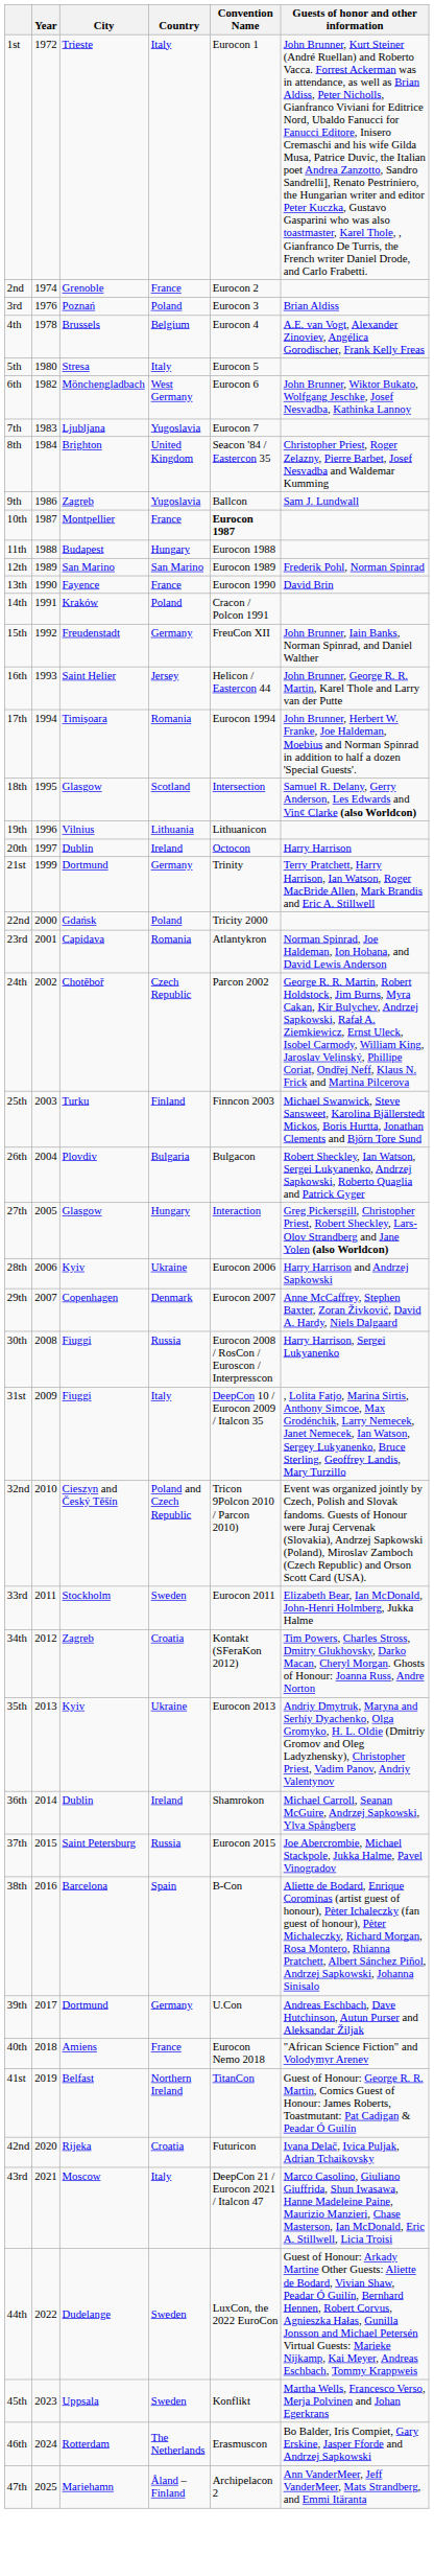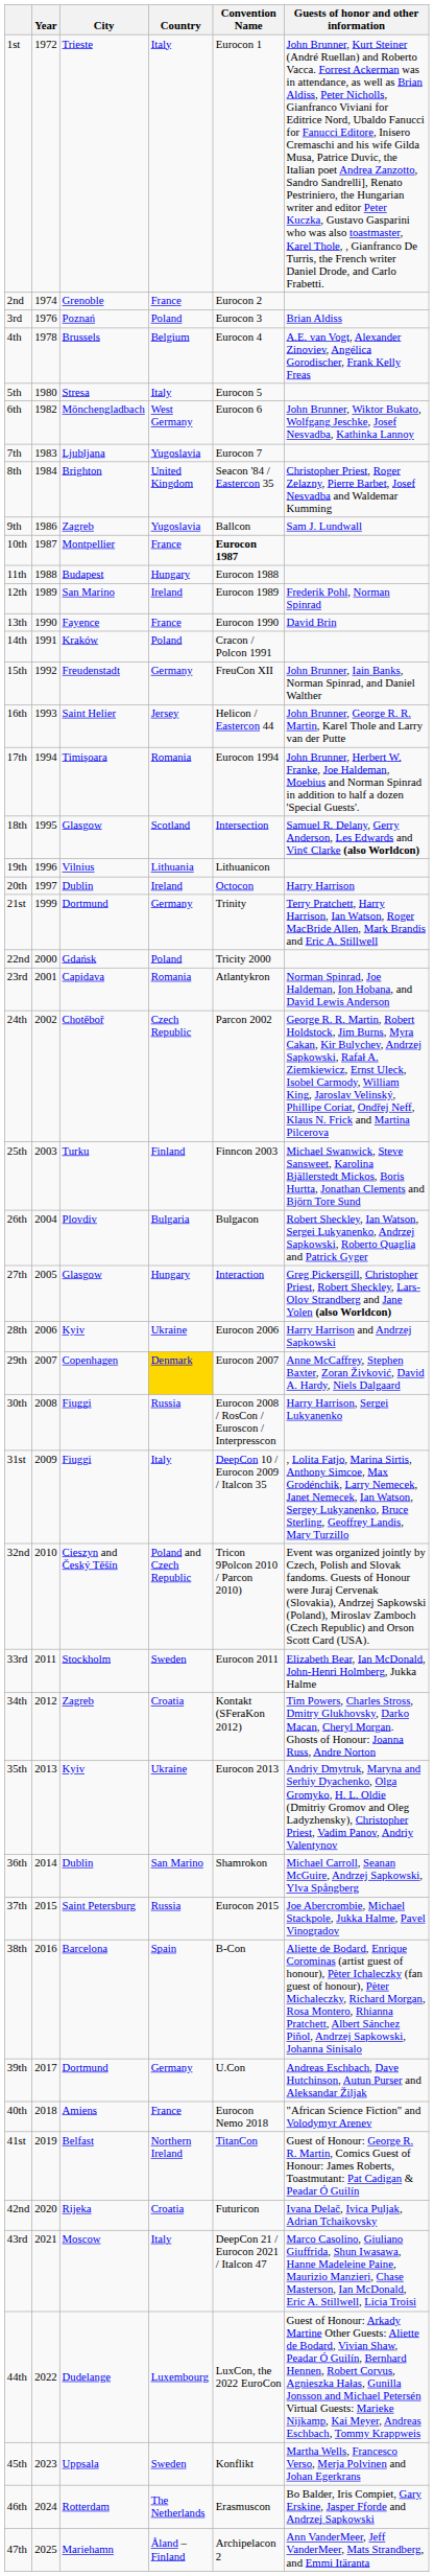 <table class="wikitable sortable">
 <tr style="vertical-align:bottom;">
 <th></th>
 <th>Year</th>
 <th>City</th>
 <th>Country</th>
 <th>Convention Name</th>
 <th>Guests of honor and other information</th>
 </tr>
 <tr valign="top">
 <td>1st</td>
 <td>1972</td>
 <td><a href='#'>Trieste</a></td>
 <td> <a href='#'>Italy</a></td>
 <td>Eurocon 1</td>
 <td><a href='#'>John Brunner</a>, <a href='#'>Kurt Steiner</a> (André Ruellan) and Roberto Vacca. <a href='#'>Forrest Ackerman</a> was in attendance, as well as <a href='#'>Brian Aldiss</a>, <a href='#'>Peter Nicholls</a>, Gianfranco Viviani for Editrice Nord, Ubaldo Fanucci for <a href='#'>Fanucci Editore</a>, Inisero Cremaschi and his wife Gilda Musa, Patrice Duvic, the Italian poet <a href='#'>Andrea Zanzotto</a>, Sandro Sandrelli], Renato Pestriniero, the Hungarian writer and editor <a href='#'>Peter Kuczka</a>, Gustavo Gasparini who was also <a href='#'>toastmaster</a>, <a href='#'>Karel Thole</a>, , Gianfranco De Turris, the French writer Daniel Drode, and Carlo Frabetti.</td>
 </tr>
 <tr valign="top">
 <td>2nd</td>
 <td>1974</td>
 <td><a href='#'>Grenoble</a></td>
 <td> <a href='#'>France</a></td>
 <td>Eurocon 2</td>
 <td></td>
 </tr>
 <tr valign="top">
 <td>3rd</td>
 <td>1976</td>
 <td><a href='#'>Poznań</a></td>
 <td> <a href='#'>Poland</a></td>
 <td>Eurocon 3</td>
 <td><a href='#'>Brian Aldiss</a></td>
 </tr>
 <tr valign="top">
 <td>4th</td>
 <td>1978</td>
 <td><a href='#'>Brussels</a></td>
 <td> <a href='#'>Belgium</a></td>
 <td>Eurocon 4</td>
 <td><a href='#'>A.E. van Vogt</a>, <a href='#'>Alexander Zinoviev</a>, <a href='#'>Angélica Gorodischer</a>, <a href='#'>Frank Kelly Freas</a></td>
 </tr>
 <tr valign="top">
 <td>5th</td>
 <td>1980</td>
 <td><a href='#'>Stresa</a></td>
 <td> <a href='#'>Italy</a></td>
 <td>Eurocon 5</td>
 <td></td>
 </tr>
 <tr valign="top">
 <td>6th</td>
 <td>1982</td>
 <td><a href='#'>Mönchengladbach</a></td>
 <td> <a href='#'>West Germany</a></td>
 <td>Eurocon 6</td>
 <td><a href='#'>John Brunner</a>, <a href='#'>Wiktor Bukato</a>, <a href='#'>Wolfgang Jeschke</a>, <a href='#'>Josef Nesvadba</a>, <a href='#'>Kathinka Lannoy</a></td>
 </tr>
 <tr valign="top">
 <td>7th</td>
 <td>1983</td>
 <td><a href='#'>Ljubljana</a></td>
 <td> <a href='#'>Yugoslavia</a></td>
 <td>Eurocon 7</td>
 <td></td>
 </tr>
 <tr valign="top">
 <td>8th</td>
 <td>1984</td>
 <td><a href='#'>Brighton</a></td>
 <td> <a href='#'>United Kingdom</a></td>
 <td>Seacon '84 / <a href='#'>Eastercon</a> 35</td>
 <td><a href='#'>Christopher Priest</a>, <a href='#'>Roger Zelazny</a>, <a href='#'>Pierre Barbet</a>, <a href='#'>Josef Nesvadba</a> and Waldemar Kumming</td>
 </tr>
 <tr valign="top">
 <td>9th</td>
 <td>1986</td>
 <td><a href='#'>Zagreb</a></td>
 <td> <a href='#'>Yugoslavia</a></td>
 <td>Ballcon</td>
 <td><a href='#'>Sam J. Lundwall</a></td>
 </tr>
 <tr valign="top">
 <td>10th</td>
 <td>1987</td>
 <td><a href='#'>Montpellier</a></td>
 <td> <a href='#'>France</a></td>
 <td><strong>Eurocon 1987</strong></td>
 <td></td>
 </tr>
 <tr valign="top">
 <td>11th</td>
 <td>1988</td>
 <td><a href='#'>Budapest</a></td>
 <td> <a href='#'>Hungary</a></td>
 <td>Eurocon 1988</td>
 <td></td>
 </tr>
 <tr valign="top">
 <td>12th</td>
 <td>1989</td>
 <td><a href='#'>San Marino</a></td>
-<td> <a href='#'>San Marino</a></td>
+<td> <a href='#'>Ireland</a></td>
 <td>Eurocon 1989</td>
 <td><a href='#'>Frederik Pohl</a>, <a href='#'>Norman Spinrad</a></td>
 </tr>
 <tr valign="top">
 <td>13th</td>
 <td>1990</td>
 <td><a href='#'>Fayence</a></td>
 <td> <a href='#'>France</a></td>
 <td>Eurocon 1990</td>
 <td><a href='#'>David Brin</a></td>
 </tr>
 <tr valign="top">
 <td>14th</td>
 <td>1991</td>
 <td><a href='#'>Kraków</a></td>
 <td> <a href='#'>Poland</a></td>
 <td>Cracon / Polcon 1991</td>
 <td></td>
 </tr>
 <tr valign="top">
 <td>15th</td>
 <td>1992</td>
 <td><a href='#'>Freudenstadt</a></td>
 <td> <a href='#'>Germany</a></td>
 <td>FreuCon XII</td>
 <td><a href='#'>John Brunner</a>, <a href='#'>Iain Banks</a>, Norman Spinrad, and Daniel Walther</td>
 </tr>
 <tr valign="top">
 <td>16th</td>
 <td>1993</td>
 <td><a href='#'>Saint Helier</a></td>
 <td> <a href='#'>Jersey</a></td>
 <td>Helicon / <a href='#'>Eastercon</a> 44</td>
 <td><a href='#'>John Brunner</a>, <a href='#'>George R. R. Martin</a>, Karel Thole and Larry van der Putte</td>
 </tr>
 <tr valign="top">
 <td>17th</td>
 <td>1994</td>
 <td><a href='#'>Timișoara</a></td>
 <td> <a href='#'>Romania</a></td>
 <td>Eurocon 1994</td>
 <td><a href='#'>John Brunner</a>, <a href='#'>Herbert W. Franke</a>, <a href='#'>Joe Haldeman</a>, <a href='#'>Moebius</a> and Norman Spinrad in addition to half a dozen 'Special Guests'.</td>
 </tr>
 <tr valign="top">
 <td>18th</td>
 <td>1995</td>
 <td><a href='#'>Glasgow</a></td>
 <td> <a href='#'>Scotland</a></td>
 <td><a href='#'>Intersection</a></td>
 <td><a href='#'>Samuel R. Delany</a>, <a href='#'>Gerry Anderson</a>, <a href='#'>Les Edwards</a> and <a href='#'>Vin¢ Clarke</a> <strong>(also Worldcon)</strong></td>
 </tr>
 <tr valign="top">
 <td>19th</td>
 <td>1996</td>
 <td><a href='#'>Vilnius</a></td>
 <td> <a href='#'>Lithuania</a></td>
 <td>Lithuanicon</td>
 <td></td>
 </tr>
 <tr valign="top">
 <td>20th</td>
 <td>1997</td>
 <td><a href='#'>Dublin</a></td>
 <td> <a href='#'>Ireland</a></td>
 <td><a href='#'>Octocon</a></td>
 <td><a href='#'>Harry Harrison</a></td>
 </tr>
 <tr valign="top">
 <td>21st</td>
 <td>1999</td>
 <td><a href='#'>Dortmund</a></td>
 <td> <a href='#'>Germany</a></td>
 <td>Trinity</td>
 <td><a href='#'>Terry Pratchett</a>, <a href='#'>Harry Harrison</a>, <a href='#'>Ian Watson</a>, <a href='#'>Roger MacBride Allen</a>, <a href='#'>Mark Brandis</a> and <a href='#'>Eric A. Stillwell</a></td>
 </tr>
 <tr valign="top">
 <td>22nd</td>
 <td>2000</td>
 <td><a href='#'>Gdańsk</a></td>
 <td> <a href='#'>Poland</a></td>
 <td>Tricity 2000</td>
 <td></td>
 </tr>
 <tr valign="top">
 <td>23rd</td>
 <td>2001</td>
 <td><a href='#'>Capidava</a></td>
 <td> <a href='#'>Romania</a></td>
 <td>Atlantykron</td>
 <td><a href='#'>Norman Spinrad</a>, <a href='#'>Joe Haldeman</a>, <a href='#'>Ion Hobana</a>, and <a href='#'>David Lewis Anderson</a></td>
 </tr>
 <tr valign="top">
 <td>24th</td>
 <td>2002</td>
 <td><a href='#'>Chotěboř</a></td>
 <td> <a href='#'>Czech Republic</a></td>
 <td>Parcon 2002</td>
 <td><a href='#'>George R. R. Martin</a>, <a href='#'>Robert Holdstock</a>, <a href='#'>Jim Burns</a>, <a href='#'>Myra Cakan</a>, <a href='#'>Kir Bulychev</a>, <a href='#'>Andrzej Sapkowski</a>, <a href='#'>Rafał A. Ziemkiewicz</a>, <a href='#'>Ernst Uleck</a>, <a href='#'>Isobel Carmody</a>, <a href='#'>William King</a>, <a href='#'>Jaroslav Velinský</a>, <a href='#'>Phillipe Coriat</a>, <a href='#'>Ondřej Neff</a>, <a href='#'>Klaus N. Frick</a> and <a href='#'>Martina Pilcerova</a></td>
 </tr>
 <tr valign="top">
 <td>25th</td>
 <td>2003</td>
 <td><a href='#'>Turku</a></td>
 <td> <a href='#'>Finland</a></td>
 <td>Finncon 2003</td>
 <td><a href='#'>Michael Swanwick</a>, <a href='#'>Steve Sansweet</a>, <a href='#'>Karolina Bjällerstedt Mickos</a>, <a href='#'>Boris Hurtta</a>, <a href='#'>Jonathan Clements</a> and <a href='#'>Björn Tore Sund</a></td>
 </tr>
 <tr valign="top">
 <td>26th</td>
 <td>2004</td>
 <td><a href='#'>Plovdiv</a></td>
 <td> <a href='#'>Bulgaria</a></td>
 <td>Bulgacon</td>
 <td><a href='#'>Robert Sheckley</a>, <a href='#'>Ian Watson</a>, <a href='#'>Sergei Lukyanenko</a>, <a href='#'>Andrzej Sapkowski</a>, <a href='#'>Roberto Quaglia</a> and <a href='#'>Patrick Gyger</a></td>
 </tr>
 <tr valign="top">
 <td>27th</td>
 <td>2005</td>
 <td><a href='#'>Glasgow</a></td>
 <td> <a href='#'>Hungary</a></td>
 <td><a href='#'>Interaction</a></td>
 <td><a href='#'>Greg Pickersgill</a>, <a href='#'>Christopher Priest</a>, <a href='#'>Robert Sheckley</a>, <a href='#'>Lars-Olov Strandberg</a> and <a href='#'>Jane Yolen</a> <strong>(also Worldcon)</strong></td>
 </tr>
 <tr valign="top">
 <td>28th</td>
 <td>2006</td>
 <td><a href='#'>Kyiv</a></td>
 <td> <a href='#'>Ukraine</a></td>
 <td>Eurocon 2006</td>
 <td><a href='#'>Harry Harrison</a> and <a href='#'>Andrzej Sapkowski</a></td>
 </tr>
 <tr valign="top">
 <td>29th</td>
 <td>2007</td>
 <td><a href='#'>Copenhagen</a></td>
-<td> <a href='#'>Denmark</a></td>
+<td style="background: gold;"> <a href='#'>Denmark</a></td>
 <td>Eurocon 2007</td>
 <td><a href='#'>Anne McCaffrey</a>, <a href='#'>Stephen Baxter</a>, <a href='#'>Zoran Živković</a>, <a href='#'>David A. Hardy</a>, <a href='#'>Niels Dalgaard</a></td>
 </tr>
 <tr valign="top">
 <td>30th</td>
 <td>2008</td>
 <td><a href='#'>Fiuggi</a></td>
 <td> <a href='#'>Russia</a></td>
 <td>Eurocon 2008 / RosCon / Euroscon / Interpresscon</td>
 <td><a href='#'>Harry Harrison</a>, <a href='#'>Sergei Lukyanenko</a></td>
 </tr>
 <tr valign="top">
 <td>31st</td>
 <td>2009</td>
 <td><a href='#'>Fiuggi</a></td>
 <td> <a href='#'>Italy</a></td>
 <td><a href='#'>DeepCon</a> 10 / Eurocon 2009 / Italcon 35</td>
 <td>, <a href='#'>Lolita Fatjo</a>, <a href='#'>Marina Sirtis</a>, <a href='#'>Anthony Simcoe</a>, <a href='#'>Max Grodénchik</a>, <a href='#'>Larry Nemecek</a>, <a href='#'>Janet Nemecek</a>, <a href='#'>Ian Watson</a>, <a href='#'>Sergey Lukyanenko</a>, <a href='#'>Bruce Sterling</a>, <a href='#'>Geoffrey Landis</a>, <a href='#'>Mary Turzillo</a></td>
 </tr>
 <tr valign="top">
 <td>32nd</td>
 <td>2010</td>
 <td><a href='#'>Cieszyn</a> and <a href='#'>Český Těšín</a> </td>
 <td> <a href='#'>Poland</a> and  <a href='#'>Czech Republic</a></td>
 <td>Tricon 9Polcon 2010 / Parcon 2010)</td>
 <td>Event was organized jointly by Czech, Polish and Slovak fandoms. Guests of Honour were Juraj Cervenak (Slovakia), Andrzej Sapkowski (Poland), Miroslav Zamboch (Czech Republic) and Orson Scott Card (USA).</td>
 </tr>
 <tr valign="top">
 <td>33rd</td>
 <td>2011</td>
 <td><a href='#'>Stockholm</a></td>
 <td> <a href='#'>Sweden</a></td>
 <td>Eurocon 2011</td>
 <td><a href='#'>Elizabeth Bear</a>, <a href='#'>Ian McDonald</a>, <a href='#'>John-Henri Holmberg</a>, Jukka Halme</td>
 </tr>
 <tr valign="top">
 <td>34th</td>
 <td>2012</td>
 <td><a href='#'>Zagreb</a></td>
 <td> <a href='#'>Croatia</a></td>
 <td>Kontakt (SFeraKon 2012)</td>
 <td><a href='#'>Tim Powers</a>, <a href='#'>Charles Stross</a>, <a href='#'>Dmitry Glukhovsky</a>, <a href='#'>Darko Macan</a>, <a href='#'>Cheryl Morgan</a>. Ghosts of Honour: <a href='#'>Joanna Russ</a>, <a href='#'>Andre Norton</a></td>
 </tr>
 <tr valign="top">
 <td>35th</td>
 <td>2013</td>
 <td><a href='#'>Kyiv</a></td>
 <td> <a href='#'>Ukraine</a></td>
 <td>Eurocon 2013</td>
 <td><a href='#'>Andriy Dmytruk</a>, <a href='#'>Maryna and Serhiy Dyachenko</a>, <a href='#'>Olga Gromyko</a>, <a href='#'>H. L. Oldie</a> (Dmitriy Gromov and Oleg Ladyzhensky), <a href='#'>Christopher Priest</a>, <a href='#'>Vadim Panov</a>, <a href='#'>Andriy Valentynov</a></td>
 </tr>
 <tr valign="top">
 <td>36th</td>
 <td>2014</td>
 <td><a href='#'>Dublin</a></td>
-<td> <a href='#'>Ireland</a></td>
+<td> <a href='#'>San Marino</a></td>
 <td>Shamrokon</td>
 <td><a href='#'>Michael Carroll</a>, <a href='#'>Seanan McGuire</a>, <a href='#'>Andrzej Sapkowski</a>, <a href='#'>Ylva Spångberg</a></td>
 </tr>
 <tr valign="top">
 <td>37th</td>
 <td>2015</td>
 <td><a href='#'>Saint Petersburg</a></td>
 <td> <a href='#'>Russia</a></td>
 <td>Eurocon 2015</td>
 <td><a href='#'>Joe Abercrombie</a>, <a href='#'>Michael Stackpole</a>, <a href='#'>Jukka Halme</a>, <a href='#'>Pavel Vinogradov</a></td>
 </tr>
 <tr valign="top">
 <td>38th</td>
 <td>2016</td>
 <td><a href='#'>Barcelona</a></td>
 <td> <a href='#'>Spain</a></td>
 <td>B-Con</td>
 <td><a href='#'>Aliette de Bodard</a>, <a href='#'>Enrique Corominas</a> (artist guest of honour), <a href='#'>Pèter Ichaleczky</a> (fan guest of honour), <a href='#'>Pèter Michaleczky</a>, <a href='#'>Richard Morgan</a>, <a href='#'>Rosa Montero</a>, <a href='#'>Rhianna Pratchett</a>, <a href='#'>Albert Sánchez Piñol</a>, <a href='#'>Andrzej Sapkowski</a>, <a href='#'>Johanna Sinisalo</a></td>
 </tr>
 <tr valign="top">
 <td>39th</td>
 <td>2017</td>
 <td><a href='#'>Dortmund</a></td>
 <td> <a href='#'>Germany</a></td>
 <td>U.Con</td>
 <td><a href='#'>Andreas Eschbach</a>, <a href='#'>Dave Hutchinson</a>, <a href='#'>Autun Purser</a> and <a href='#'>Aleksandar Žiljak</a></td>
 </tr>
 <tr valign="top">
 <td>40th</td>
 <td>2018</td>
 <td><a href='#'>Amiens</a></td>
 <td> <a href='#'>France</a></td>
 <td>Eurocon Nemo 2018</td>
 <td>"African Science Fiction" and <a href='#'>Volodymyr Arenev</a></td>
 </tr>
 <tr valign="top">
 <td>41st</td>
 <td>2019</td>
 <td><a href='#'>Belfast</a></td>
 <td><a href='#'>Northern Ireland</a></td>
 <td><a href='#'>TitanCon</a></td>
 <td>Guest of Honour: <a href='#'>George R. R. Martin</a>, Comics Guest of Honour: James Roberts, Toastmutant: <a href='#'>Pat Cadigan</a> & <a href='#'>Peadar Ó Guilín</a></td>
 </tr>
 <tr valign="top">
 <td>42nd</td>
 <td>2020</td>
 <td><a href='#'>Rijeka</a></td>
 <td> <a href='#'>Croatia</a></td>
 <td>Futuricon</td>
 <td><a href='#'>Ivana Delač</a>, <a href='#'>Ivica Puljak</a>, <a href='#'>Adrian Tchaikovsky</a></td>
 </tr>
 <tr valign="top">
 <td>43rd</td>
 <td>2021</td>
 <td><a href='#'>Moscow</a></td>
 <td> <a href='#'>Italy</a></td>
 <td>DeepCon 21 / Eurocon 2021 / Italcon 47</td>
 <td><a href='#'>Marco Casolino</a>, <a href='#'>Giuliano Giuffrida</a>, <a href='#'>Shun Iwasawa</a>, <a href='#'>Hanne Madeleine Paine</a>, <a href='#'>Maurizio Manzieri</a>, <a href='#'>Chase Masterson</a>, <a href='#'>Ian McDonald</a>, <a href='#'>Eric A. Stillwell</a>, <a href='#'>Licia Troisi</a></td>
 </tr>
 <tr>
 <td>44th</td>
 <td>2022</td>
 <td><a href='#'>Dudelange</a></td>
-<td> <a href='#'>Sweden</a></td>
+<td> <a href='#'>Luxembourg</a></td>
 <td>LuxCon, the 2022 EuroCon</td>
 <td>Guest of Honour: <a href='#'>Arkady Martine</a> Other Guests: <a href='#'>Aliette de Bodard</a>, <a href='#'>Vivian Shaw</a>, <a href='#'>Peadar Ó Guilín</a>, <a href='#'>Bernhard Hennen</a>, <a href='#'>Robert Corvus</a>, <a href='#'>Agnieszka Hałas</a>, <a href='#'>Gunilla Jonsson and Michael Petersén</a> Virtual Guests: <a href='#'>Marieke Nijkamp</a>, <a href='#'>Kai Meyer</a>, <a href='#'>Andreas Eschbach</a>, <a href='#'>Tommy Krappweis</a></td>
 </tr>
 <tr>
 <td>45th</td>
 <td>2023</td>
 <td><a href='#'>Uppsala</a></td>
 <td> <a href='#'>Sweden</a></td>
 <td>Konflikt</td>
 <td><a href='#'>Martha Wells</a>, <a href='#'>Francesco Verso</a>, <a href='#'>Merja Polvinen</a> and <a href='#'>Johan Egerkrans</a></td>
 </tr>
 <tr>
 <td>46th</td>
 <td>2024</td>
 <td><a href='#'>Rotterdam</a></td>
 <td> <a href='#'>The Netherlands</a></td>
 <td>Erasmuscon</td>
 <td>Bo Balder, Iris Compiet, <a href='#'>Gary Erskine</a>, <a href='#'>Jasper Fforde</a> and <a href='#'>Andrzej Sapkowski</a></td>
 </tr>
 <tr>
 <td>47th</td>
 <td>2025</td>
 <td><a href='#'>Mariehamn</a></td>
 <td> <a href='#'>Åland</a> – <a href='#'>Finland</a></td>
 <td>Archipelacon 2</td>
 <td><a href='#'>Ann VanderMeer</a>, <a href='#'>Jeff VanderMeer</a>, <a href='#'>Mats Strandberg</a>, and <a href='#'>Emmi Itäranta</a></td>
 </tr>
 </table>
